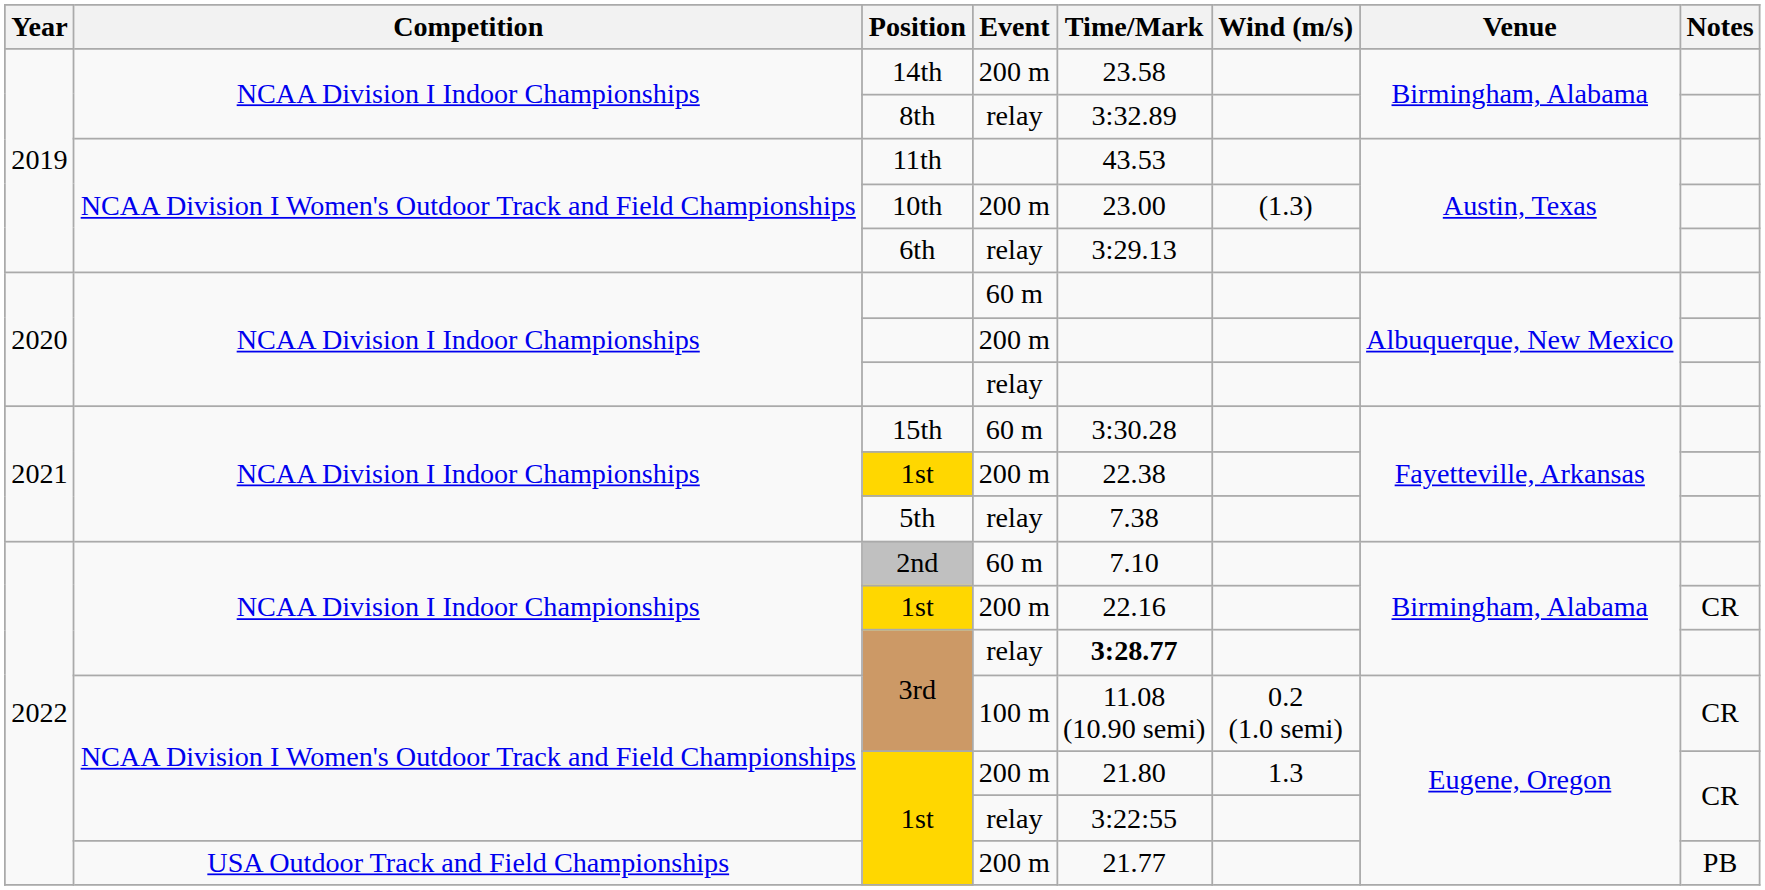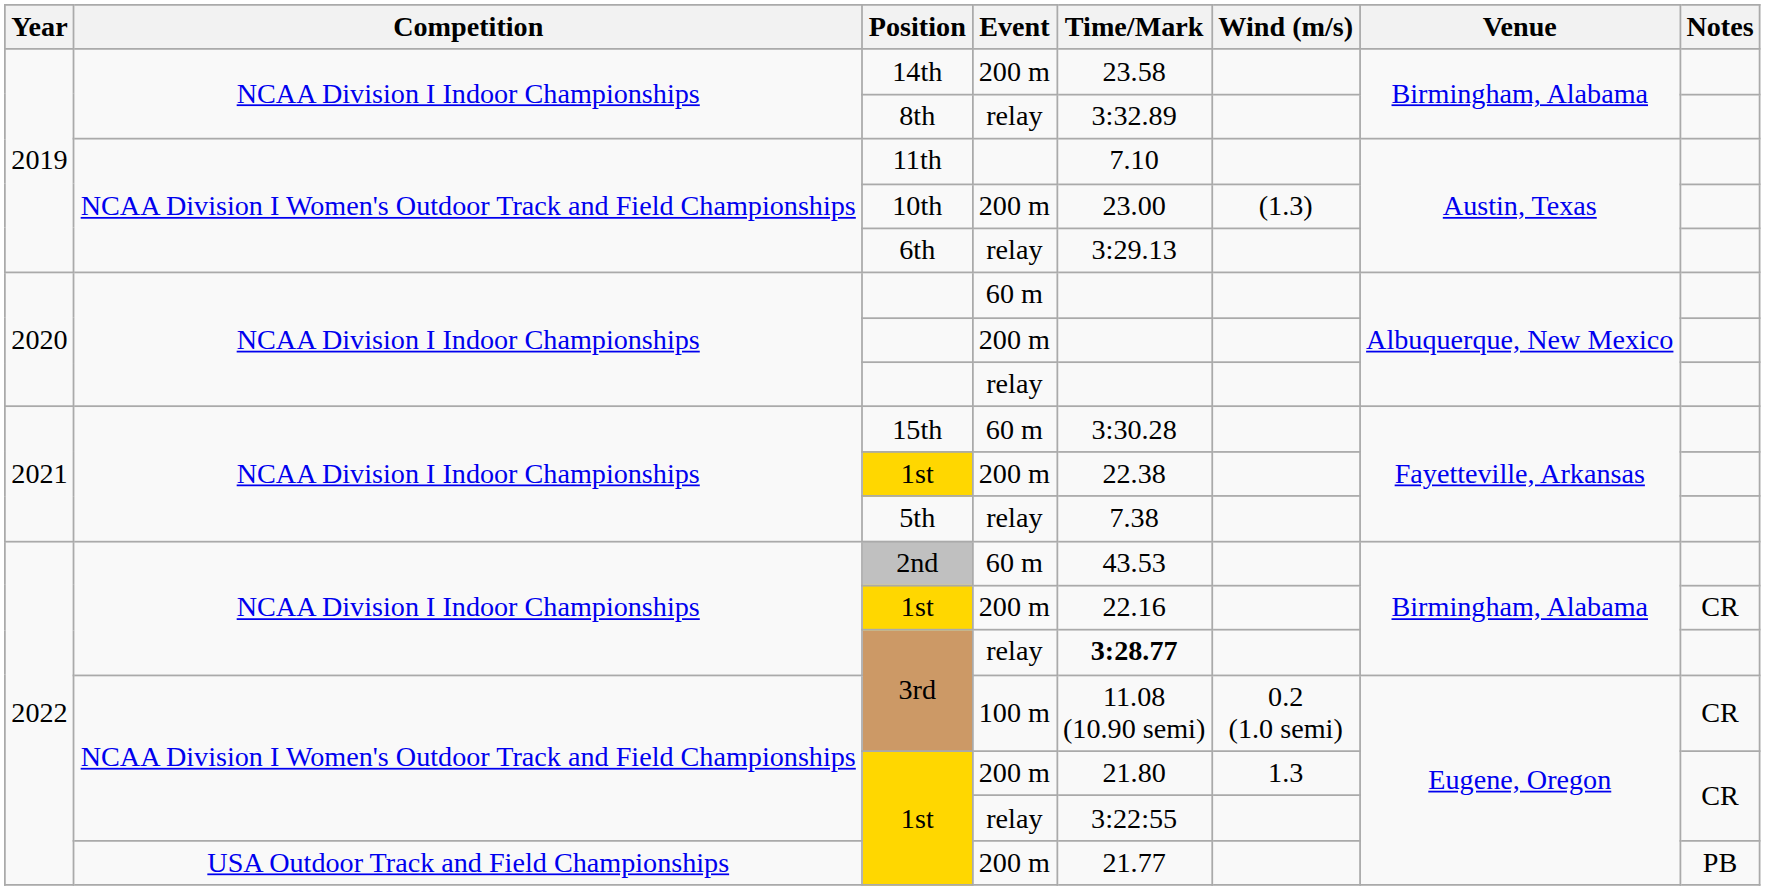 <table class="wikitable sortable" style=text-align:center>
 <tr>
 <th>Year</th>
 <th>Competition</th>
 <th>Position</th>
 <th>Event</th>
 <th>Time/Mark</th>
 <th>Wind (m/s)</th>
 <th>Venue</th>
 <th>Notes</th>
 </tr>
 <tr>
 <td rowspan=5>2019</td>
 <td rowspan=2><a href='#'>NCAA Division I Indoor Championships</a></td>
 <td>14th</td>
 <td>200 m</td>
 <td>23.58</td>
 <td></td>
 <td rowspan=2><a href='#'>Birmingham, Alabama</a></td>
 <td></td>
 </tr>
 <tr>
 <td>8th</td>
 <td data-sort-value="1600 relay"> relay</td>
 <td data-sort-value="212.89">3:32.89</td>
 <td></td>
 <td></td>
 </tr>
 <tr>
 <td rowspan="3"><a href='#'>NCAA Division I Women's Outdoor Track and Field Championships</a></td>
 <td>11th</td>
 <td></td>
-<td>43.53</td>
+<td>7.10</td>
 <td></td>
 <td rowspan="3"><a href='#'>Austin, Texas</a></td>
 <td></td>
 </tr>
 <tr>
 <td>10th</td>
 <td>200 m</td>
 <td>23.00</td>
 <td>(1.3)</td>
 <td></td>
 </tr>
 <tr>
 <td>6th</td>
 <td> relay</td>
 <td>3:29.13</td>
 <td></td>
 <td></td>
 </tr>
 <tr>
 <td rowspan=3>2020</td>
 <td rowspan=3><a href='#'>NCAA Division I Indoor Championships</a></td>
 <td></td>
 <td>60 m</td>
 <td></td>
 <td></td>
 <td rowspan=3><a href='#'>Albuquerque, New Mexico</a></td>
 <td></td>
 </tr>
 <tr>
 <td></td>
 <td>200 m</td>
 <td></td>
 <td></td>
 <td></td>
 </tr>
 <tr>
 <td></td>
 <td data-sort-value="1600 relay"> relay</td>
 <td></td>
 <td></td>
 <td></td>
 </tr>
 <tr>
 <td rowspan=3>2021</td>
 <td rowspan=3><a href='#'>NCAA Division I Indoor Championships</a></td>
 <td>15th</td>
 <td>60 m</td>
 <td data-sort-value="210.28">3:30.28</td>
 <td></td>
 <td rowspan=3><a href='#'>Fayetteville, Arkansas</a></td>
 <td></td>
 </tr>
 <tr>
 <td bgcolor=gold>1st</td>
 <td>200 m</td>
 <td>22.38</td>
 <td></td>
 <td></td>
 </tr>
 <tr>
 <td>5th</td>
 <td data-sort-value="1600 relay"> relay</td>
 <td>7.38</td>
 <td></td>
 <td></td>
 </tr>
 <tr>
 <td rowspan="7">2022</td>
 <td rowspan=3><a href='#'>NCAA Division I Indoor Championships</a></td>
 <td bgcolor=silver>2nd</td>
 <td>60 m</td>
-<td>7.10</td>
+<td>43.53</td>
 <td></td>
 <td rowspan=3><a href='#'>Birmingham, Alabama</a></td>
 <td></td>
 </tr>
 <tr>
 <td bgcolor=gold>1st</td>
 <td>200 m</td>
 <td>22.16</td>
 <td></td>
 <td>CR</td>
 </tr>
 <tr>
 <td rowspan="2" bgcolor=cc9966>3rd</td>
 <td data-sort-value="1600 relay"> relay</td>
 <td data-sort-value="208.77"><strong>3:28.77</strong></td>
 <td></td>
 <td></td>
 </tr>
 <tr>
 <td rowspan="3"><a href='#'>NCAA Division I Women's Outdoor Track and Field Championships</a></td>
 <td>100 m</td>
 <td>11.08 <br>(10.90 semi)</td>
 <td>0.2 <br>(1.0 semi)</td>
 <td rowspan="4"><a href='#'>Eugene, Oregon</a></td>
 <td>CR</td>
 </tr>
 <tr>
 <td rowspan="3" bgcolor=gold>1st</td>
 <td>200 m</td>
 <td>21.80</td>
 <td>1.3</td>
 <td rowspan="2">CR</td>
 </tr>
 <tr>
 <td> relay</td>
 <td>3:22:55</td>
 <td></td>
 </tr>
 <tr>
 <td><a href='#'>USA Outdoor Track and Field Championships</a></td>
 <td>200 m</td>
 <td>21.77</td>
 <td></td>
 <td>PB</td>
 </tr>
 </table>
